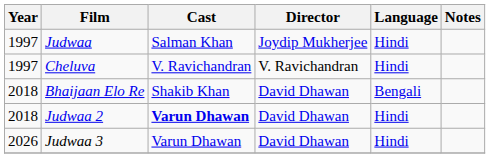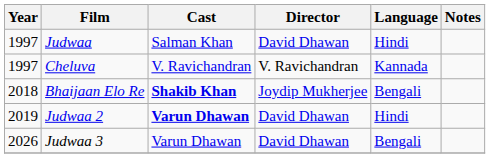 <table class="wikitable" style="font-size:95%;">
 <tr>
 <th>Year</th>
 <th>Film</th>
 <th>Cast</th>
 <th>Director</th>
 <th>Language</th>
 <th>Notes</th>
 </tr>
 <tr>
 <td>1997</td>
 <td><em><a href='#'>Judwaa</a></em></td>
 <td><a href='#'>Salman Khan</a></td>
-<td><a href='#'>Joydip Mukherjee</a></td>
+<td><a href='#'>David Dhawan</a></td>
 <td><a href='#'>Hindi</a></td>
 <td></td>
 </tr>
 <tr>
 <td>1997</td>
 <td><em><a href='#'>Cheluva</a></em></td>
 <td><a href='#'>V. Ravichandran</a></td>
 <td>V. Ravichandran</td>
-<td><a href='#'>Hindi</a></td>
+<td><a href='#'>Kannada</a></td>
 <td></td>
 </tr>
 <tr>
 <td>2018</td>
 <td><em><a href='#'>Bhaijaan Elo Re</a></em></td>
-<td><a href='#'>Shakib Khan</a></td>
-<td><a href='#'>David Dhawan</a></td>
+<td><strong><a href='#'>Shakib Khan</a></strong></td>
+<td><a href='#'>Joydip Mukherjee</a></td>
 <td><a href='#'>Bengali</a></td>
 <td></td>
 </tr>
 <tr>
-<td>2018</td>
+<td>2019</td>
 <td><em><a href='#'>Judwaa 2</a></em></td>
 <td><strong><a href='#'>Varun Dhawan</a></strong></td>
 <td><a href='#'>David Dhawan</a></td>
 <td><a href='#'>Hindi</a></td>
 <td></td>
 </tr>
 <tr>
 <td>2026</td>
 <td><em>Judwaa 3</em></td>
 <td><a href='#'>Varun Dhawan</a></td>
 <td><a href='#'>David Dhawan</a></td>
-<td><a href='#'>Hindi</a></td>
+<td><a href='#'>Bengali</a></td>
 <td></td>
 </tr>
 <tr>
 </tr>
 </table>
